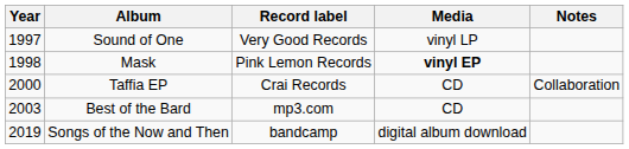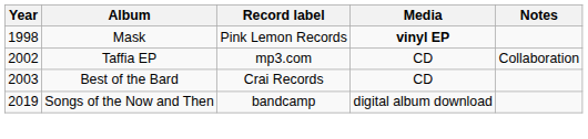 <table class="wikitable sortable">
 <tr>
 <th>Year</th>
 <th>Album</th>
 <th>Record label</th>
 <th>Media</th>
 <th>Notes</th>
 </tr>
 <tr style="text-align:center;">
-<td>1997</td>
-<td>Sound of One</td>
-<td>Very Good Records</td>
-<td>vinyl LP</td>
-<td></td>
-</tr>
-<tr style="text-align:center;">
 <td>1998</td>
 <td>Mask</td>
 <td>Pink Lemon Records</td>
 <td><strong>vinyl EP</strong></td>
 <td></td>
 </tr>
 <tr style="text-align:center;">
-<td>2000</td>
+<td>2002</td>
 <td>Taffia EP</td>
-<td>Crai Records</td>
+<td>mp3.com</td>
 <td>CD</td>
 <td>Collaboration</td>
 </tr>
 <tr style="text-align:center;">
 <td>2003</td>
 <td>Best of the Bard</td>
-<td>mp3.com</td>
+<td>Crai Records</td>
 <td>CD</td>
 <td></td>
 </tr>
 <tr style="text-align:center;">
 <td>2019</td>
 <td>Songs of the Now and Then</td>
 <td>bandcamp</td>
 <td>digital album download</td>
 <td></td>
 </tr>
 </table>
